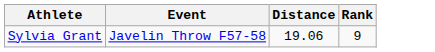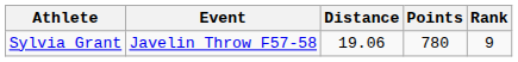 <table class="wikitable">
 <tr>
 <th>Athlete</th>
 <th>Event</th>
 <th>Distance</th>
+<th>Points</th>
 <th>Rank</th>
 </tr>
 <tr align=center>
 <td align=left><a href='#'>Sylvia Grant</a></td>
 <td align=left><a href='#'>Javelin Throw F57-58</a></td>
 <td>19.06</td>
+<td>780</td>
 <td>9</td>
 </tr>
 </table>
